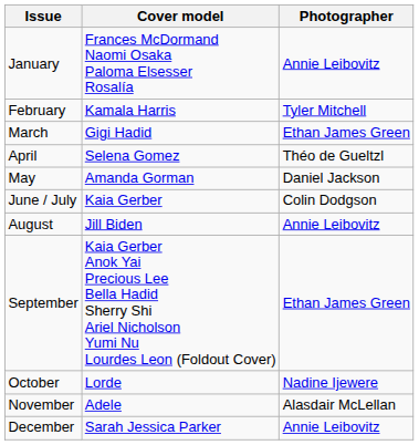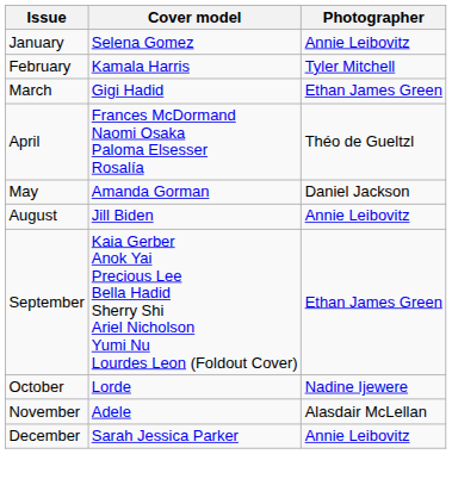 <table class="sortable wikitable">
 <tr>
 <th>Issue</th>
 <th>Cover model</th>
 <th>Photographer</th>
 </tr>
 <tr>
 <td>January</td>
-<td><a href='#'>Frances McDormand</a><br><a href='#'>Naomi Osaka</a><br><a href='#'>Paloma Elsesser</a><br><a href='#'>Rosalía</a></td>
+<td><a href='#'>Selena Gomez</a></td>
 <td><a href='#'>Annie Leibovitz</a></td>
 </tr>
 <tr>
 <td>February</td>
 <td><a href='#'>Kamala Harris</a></td>
 <td><a href='#'>Tyler Mitchell</a></td>
 </tr>
 <tr>
 <td>March</td>
 <td><a href='#'>Gigi Hadid</a></td>
 <td><a href='#'>Ethan James Green</a></td>
 </tr>
 <tr>
 <td>April</td>
-<td><a href='#'>Selena Gomez</a></td>
+<td><a href='#'>Frances McDormand</a><br><a href='#'>Naomi Osaka</a><br><a href='#'>Paloma Elsesser</a><br><a href='#'>Rosalía</a></td>
 <td>Théo de Gueltzl</td>
 </tr>
 <tr>
 <td>May</td>
 <td><a href='#'>Amanda Gorman</a></td>
 <td>Daniel Jackson</td>
-</tr>
-<tr>
-<td>June / July</td>
-<td><a href='#'>Kaia Gerber</a></td>
-<td>Colin Dodgson</td>
 </tr>
 <tr>
 <td>August</td>
 <td><a href='#'>Jill Biden</a></td>
 <td><a href='#'>Annie Leibovitz</a></td>
 </tr>
 <tr>
 <td>September</td>
 <td><a href='#'>Kaia Gerber</a><br><a href='#'>Anok Yai</a><br><a href='#'>Precious Lee</a><br><a href='#'>Bella Hadid</a><br>Sherry Shi<br><a href='#'>Ariel Nicholson</a><br><a href='#'>Yumi Nu</a><br><a href='#'>Lourdes Leon</a> (Foldout Cover)</td>
 <td><a href='#'>Ethan James Green</a></td>
 </tr>
 <tr>
 <td>October</td>
 <td><a href='#'>Lorde</a></td>
 <td><a href='#'>Nadine Ijewere</a></td>
 </tr>
 <tr>
 <td>November</td>
 <td><a href='#'>Adele</a></td>
 <td>Alasdair McLellan</td>
 </tr>
 <tr>
 <td>December</td>
 <td><a href='#'>Sarah Jessica Parker</a></td>
 <td><a href='#'>Annie Leibovitz</a></td>
 </tr>
 </table>
